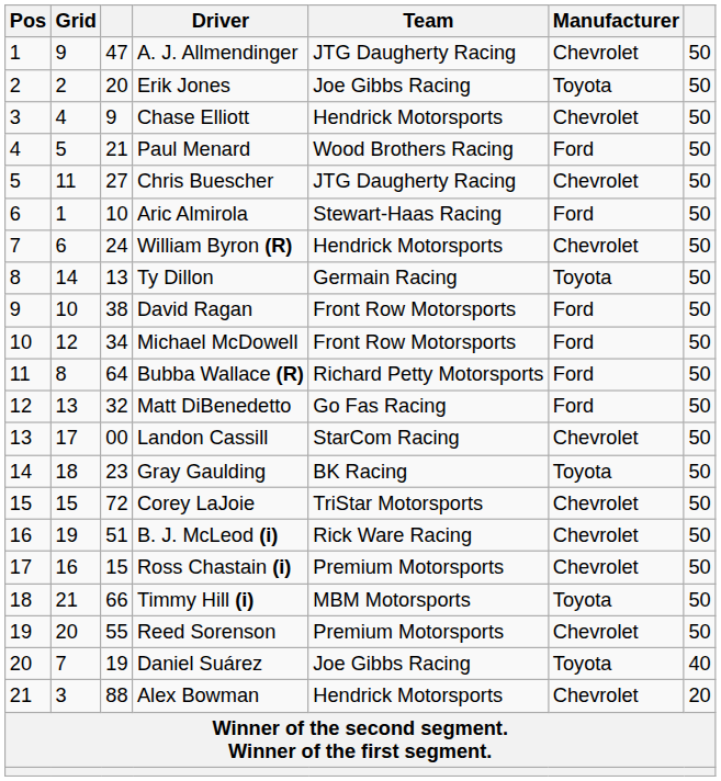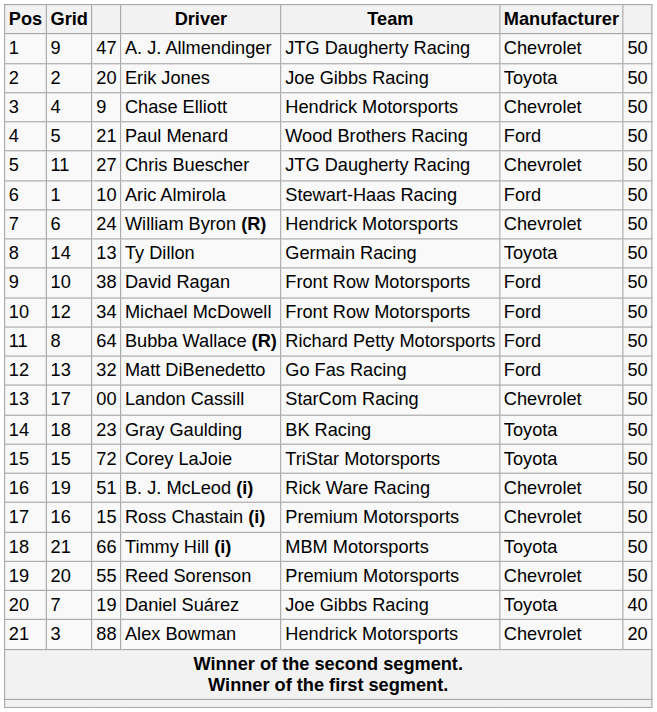 <table class="wikitable" style="font-size:98%">
 <tr>
 <th>Pos</th>
 <th>Grid</th>
 <th></th>
 <th>Driver</th>
 <th>Team</th>
 <th>Manufacturer</th>
 <th></th>
 </tr>
 <tr>
 <td>1</td>
 <td>9</td>
 <td>47</td>
 <td>A. J. Allmendinger</td>
 <td>JTG Daugherty Racing</td>
 <td>Chevrolet</td>
 <td>50</td>
 </tr>
 <tr>
 <td>2</td>
 <td>2</td>
 <td>20</td>
 <td>Erik Jones</td>
 <td>Joe Gibbs Racing</td>
 <td>Toyota</td>
 <td>50</td>
 </tr>
 <tr>
 <td>3</td>
 <td>4</td>
 <td>9</td>
 <td>Chase Elliott</td>
 <td>Hendrick Motorsports</td>
 <td>Chevrolet</td>
 <td>50</td>
 </tr>
 <tr>
 <td>4</td>
 <td>5</td>
 <td>21</td>
 <td>Paul Menard</td>
 <td>Wood Brothers Racing</td>
 <td>Ford</td>
 <td>50</td>
 </tr>
 <tr>
 <td>5</td>
 <td>11</td>
 <td>27</td>
 <td>Chris Buescher</td>
 <td>JTG Daugherty Racing</td>
 <td>Chevrolet</td>
 <td>50</td>
 </tr>
 <tr>
 <td>6</td>
 <td>1</td>
 <td>10</td>
 <td>Aric Almirola</td>
 <td>Stewart-Haas Racing</td>
 <td>Ford</td>
 <td>50</td>
 </tr>
 <tr>
 <td>7</td>
 <td>6</td>
 <td>24</td>
 <td>William Byron <strong>(R)</strong></td>
 <td>Hendrick Motorsports</td>
 <td>Chevrolet</td>
 <td>50</td>
 </tr>
 <tr>
 <td>8</td>
 <td>14</td>
 <td>13</td>
 <td>Ty Dillon</td>
 <td>Germain Racing</td>
 <td>Toyota</td>
 <td>50</td>
 </tr>
 <tr>
 <td>9</td>
 <td>10</td>
 <td>38</td>
 <td>David Ragan</td>
 <td>Front Row Motorsports</td>
 <td>Ford</td>
 <td>50</td>
 </tr>
 <tr>
 <td>10</td>
 <td>12</td>
 <td>34</td>
 <td>Michael McDowell</td>
 <td>Front Row Motorsports</td>
 <td>Ford</td>
 <td>50</td>
 </tr>
 <tr>
 <td>11</td>
 <td>8</td>
 <td>64</td>
 <td>Bubba Wallace <strong>(R)</strong></td>
 <td>Richard Petty Motorsports</td>
 <td>Ford</td>
 <td>50</td>
 </tr>
 <tr>
 <td>12</td>
 <td>13</td>
 <td>32</td>
 <td>Matt DiBenedetto</td>
 <td>Go Fas Racing</td>
 <td>Ford</td>
 <td>50</td>
 </tr>
 <tr>
 <td>13</td>
 <td>17</td>
 <td>00</td>
 <td>Landon Cassill</td>
 <td>StarCom Racing</td>
 <td>Chevrolet</td>
 <td>50</td>
 </tr>
 <tr>
 <td>14</td>
 <td>18</td>
 <td>23</td>
 <td>Gray Gaulding</td>
 <td>BK Racing</td>
 <td>Toyota</td>
 <td>50</td>
 </tr>
 <tr>
 <td>15</td>
 <td>15</td>
 <td>72</td>
 <td>Corey LaJoie</td>
 <td>TriStar Motorsports</td>
-<td>Chevrolet</td>
+<td>Toyota</td>
 <td>50</td>
 </tr>
 <tr>
 <td>16</td>
 <td>19</td>
 <td>51</td>
 <td>B. J. McLeod <strong>(i)</strong></td>
 <td>Rick Ware Racing</td>
 <td>Chevrolet</td>
 <td>50</td>
 </tr>
 <tr>
 <td>17</td>
 <td>16</td>
 <td>15</td>
 <td>Ross Chastain <strong>(i)</strong></td>
 <td>Premium Motorsports</td>
 <td>Chevrolet</td>
 <td>50</td>
 </tr>
 <tr>
 <td>18</td>
 <td>21</td>
 <td>66</td>
 <td>Timmy Hill <strong>(i)</strong></td>
 <td>MBM Motorsports</td>
 <td>Toyota</td>
 <td>50</td>
 </tr>
 <tr>
 <td>19</td>
 <td>20</td>
 <td>55</td>
 <td>Reed Sorenson</td>
 <td>Premium Motorsports</td>
 <td>Chevrolet</td>
 <td>50</td>
 </tr>
 <tr>
 <td>20</td>
 <td>7</td>
 <td>19</td>
 <td>Daniel Suárez</td>
 <td>Joe Gibbs Racing</td>
 <td>Toyota</td>
 <td>40</td>
 </tr>
 <tr>
 <td>21</td>
 <td>3</td>
 <td>88</td>
 <td>Alex Bowman</td>
 <td>Hendrick Motorsports</td>
 <td>Chevrolet</td>
 <td>20</td>
 </tr>
 <tr>
 <th colspan="7"> Winner of the second segment.<br> Winner of the first segment.</th>
 </tr>
 <tr>
 <th colspan="7"></th>
 </tr>
 </table>
